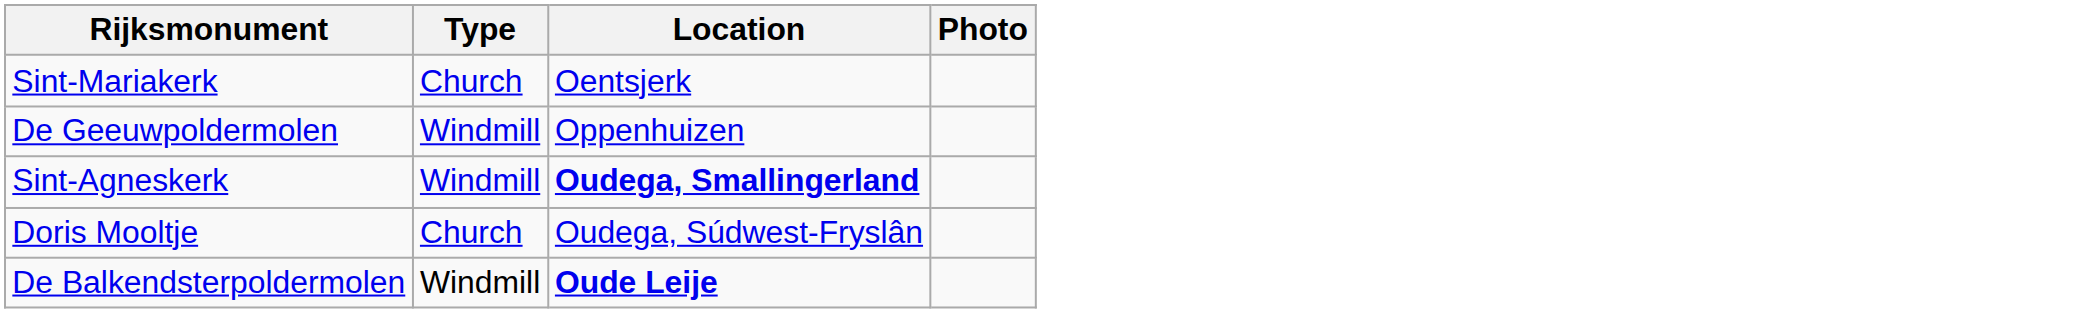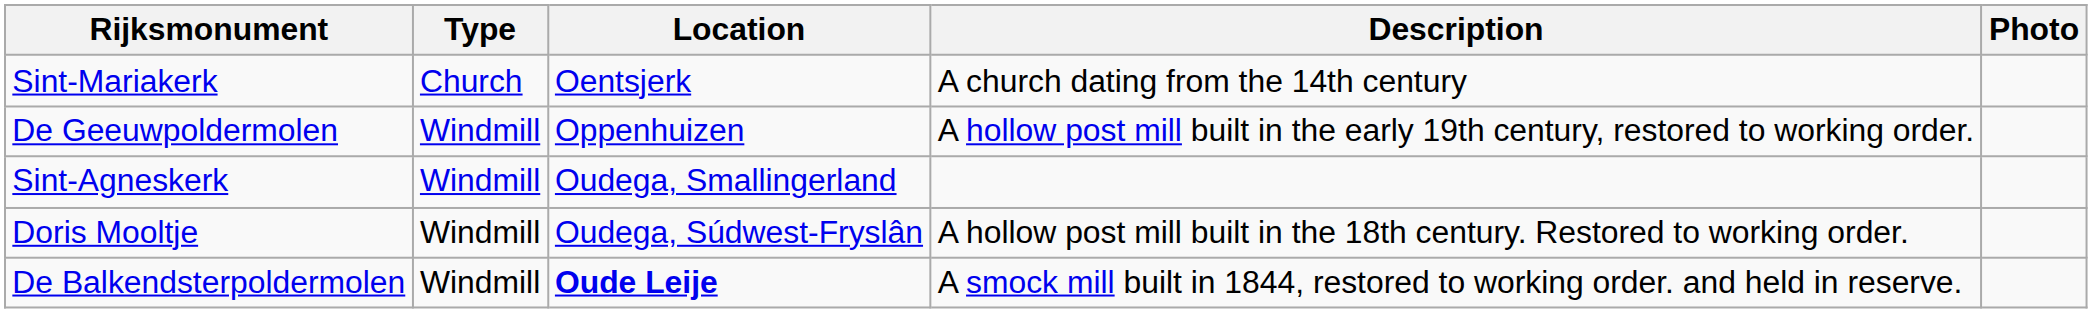 <table class="wikitable">
 <tr>
 <th>Rijksmonument</th>
 <th>Type</th>
 <th>Location</th>
+<th>Description</th>
 <th>Photo</th>
 </tr>
 <tr>
 <td><a href='#'>Sint-Mariakerk</a><br></td>
 <td><a href='#'>Church</a></td>
 <td><a href='#'>Oentsjerk</a></td>
+<td>A church dating from the 14th century</td>
 <td></td>
 </tr>
 <tr>
 <td><a href='#'>De Geeuwpoldermolen</a><br></td>
 <td><a href='#'>Windmill</a></td>
 <td><a href='#'>Oppenhuizen</a></td>
+<td>A <a href='#'>hollow post mill</a> built in the early 19th century, restored to working order.</td>
 <td></td>
 </tr>
 <tr>
 <td><a href='#'>Sint-Agneskerk</a><br></td>
 <td><a href='#'>Windmill</a></td>
-<td><strong><a href='#'>Oudega, Smallingerland</a></strong></td>
+<td><a href='#'>Oudega, Smallingerland</a></td>
+<td></td>
 <td></td>
 </tr>
 <tr>
 <td><a href='#'>Doris Mooltje</a> <br></td>
-<td><a href='#'>Church</a></td>
+<td>Windmill</td>
 <td><a href='#'>Oudega, Súdwest-Fryslân</a></td>
+<td>A hollow post mill built in the 18th century. Restored to working order.</td>
 <td></td>
 </tr>
 <tr>
 <td><a href='#'>De Balkendsterpoldermolen</a><br></td>
 <td>Windmill</td>
 <td><strong><a href='#'>Oude Leije</a></strong></td>
+<td>A <a href='#'>smock mill</a> built in 1844, restored to working order. and held in reserve.</td>
 <td></td>
 </tr>
 </table>
